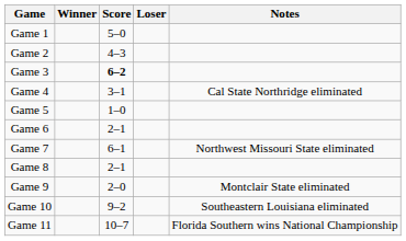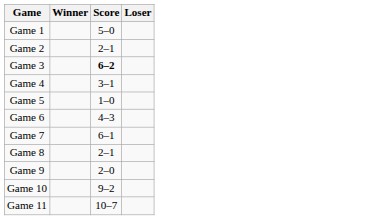 <table class="wikitable">
 <tr style="text-align:center; background:#f2f2f2;">
 <th>Game</th>
 <th>Winner</th>
 <th>Score</th>
 <th>Loser</th>
-<th>Notes</th>
 </tr>
 <tr align=center>
 <td>Game 1</td>
 <td></td>
 <td>5–0</td>
 <td></td>
-<td></td>
 </tr>
 <tr align=center>
 <td>Game 2</td>
 <td></td>
-<td>4–3</td>
-<td></td>
+<td>2–1</td>
 <td></td>
 </tr>
 <tr align=center>
 <td>Game 3</td>
 <td></td>
 <td><strong>6–2</strong></td>
 <td></td>
-<td></td>
 </tr>
 <tr align=center>
 <td>Game 4</td>
 <td></td>
 <td>3–1</td>
 <td></td>
-<td>Cal State Northridge eliminated</td>
 </tr>
 <tr align=center>
 <td>Game 5</td>
 <td></td>
 <td>1–0</td>
 <td></td>
-<td></td>
 </tr>
 <tr align=center>
 <td>Game 6</td>
 <td></td>
-<td>2–1</td>
-<td></td>
+<td>4–3</td>
 <td></td>
 </tr>
 <tr align=center>
 <td>Game 7</td>
 <td></td>
 <td>6–1</td>
 <td></td>
-<td>Northwest Missouri State eliminated</td>
 </tr>
 <tr align=center>
 <td>Game 8</td>
 <td></td>
 <td>2–1</td>
-<td></td>
 <td></td>
 </tr>
 <tr align=center>
 <td>Game 9</td>
 <td></td>
 <td>2–0</td>
 <td></td>
-<td>Montclair State eliminated</td>
 </tr>
 <tr align=center>
 <td>Game 10</td>
 <td></td>
 <td>9–2</td>
 <td></td>
-<td>Southeastern Louisiana eliminated</td>
 </tr>
 <tr align=center>
 <td>Game 11</td>
 <td></td>
 <td>10–7</td>
 <td></td>
-<td>Florida Southern wins National Championship</td>
 </tr>
 </table>
